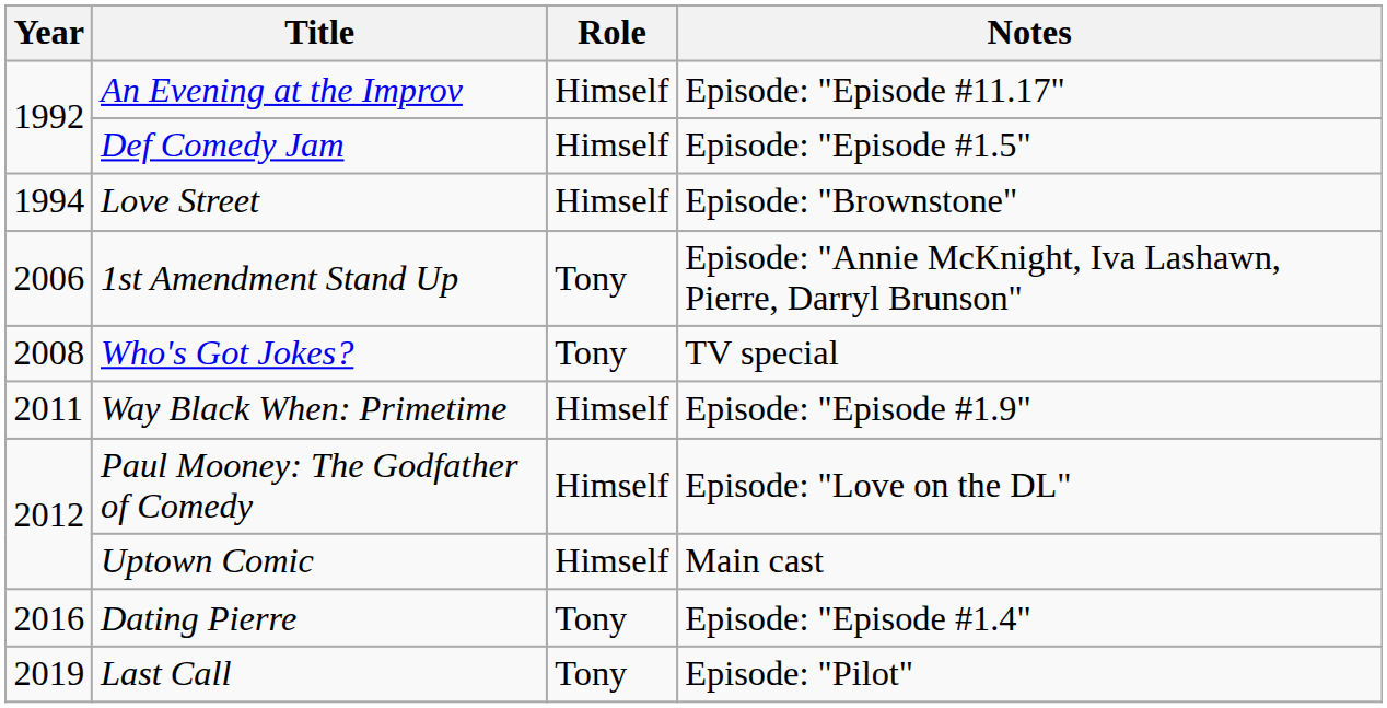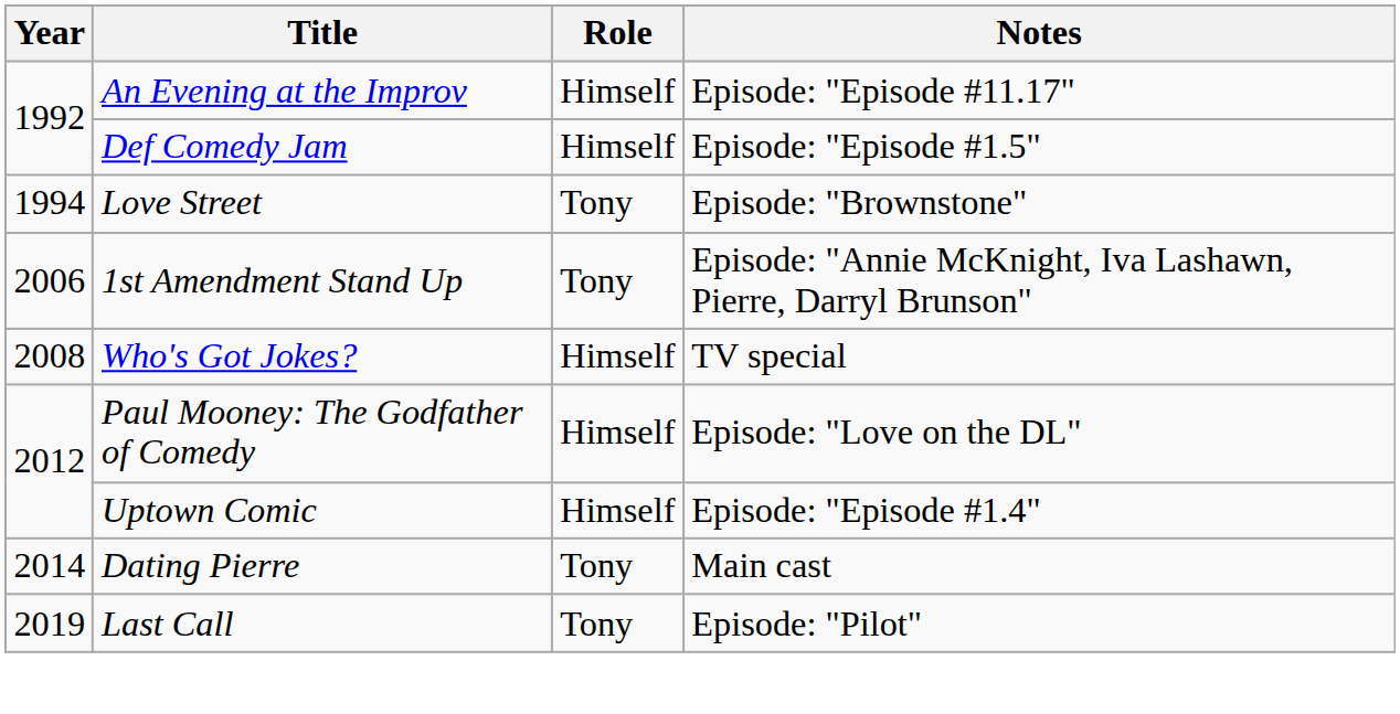 <table class="wikitable plainrowheaders sortable" style="margin-right: 0;">
 <tr>
 <th scope="col">Year</th>
 <th scope="col">Title</th>
 <th scope="col">Role</th>
 <th scope="col" class="unsortable">Notes</th>
 </tr>
 <tr>
 <td rowspan=2>1992</td>
 <td><em><a href='#'>An Evening at the Improv</a></em></td>
 <td>Himself</td>
 <td>Episode: "Episode #11.17"</td>
 </tr>
 <tr>
 <td><em><a href='#'>Def Comedy Jam</a></em></td>
 <td>Himself</td>
 <td>Episode: "Episode #1.5"</td>
 </tr>
 <tr>
 <td>1994</td>
 <td><em>Love Street</em></td>
-<td>Himself</td>
+<td>Tony</td>
 <td>Episode: "Brownstone"</td>
 </tr>
 <tr>
 <td>2006</td>
 <td><em>1st Amendment Stand Up</em></td>
 <td>Tony</td>
 <td>Episode: "Annie McKnight, Iva Lashawn, Pierre, Darryl Brunson"</td>
 </tr>
 <tr>
 <td>2008</td>
 <td><em><a href='#'>Who's Got Jokes?</a></em></td>
-<td>Tony</td>
+<td>Himself</td>
 <td>TV special</td>
-</tr>
-<tr>
-<td>2011</td>
-<td><em>Way Black When: Primetime</em></td>
-<td>Himself</td>
-<td>Episode: "Episode #1.9"</td>
 </tr>
 <tr>
 <td rowspan=2>2012</td>
 <td><em>Paul Mooney: The Godfather of Comedy</em></td>
 <td>Himself</td>
 <td>Episode: "Love on the DL"</td>
 </tr>
 <tr>
 <td><em>Uptown Comic</em></td>
 <td>Himself</td>
-<td>Main cast</td>
+<td>Episode: "Episode #1.4"</td>
 </tr>
 <tr>
-<td>2016</td>
+<td>2014</td>
 <td><em>Dating Pierre</em></td>
 <td>Tony</td>
-<td>Episode: "Episode #1.4"</td>
+<td>Main cast</td>
 </tr>
 <tr>
 <td>2019</td>
 <td><em>Last Call</em></td>
 <td>Tony</td>
 <td>Episode: "Pilot"</td>
 </tr>
 </table>
